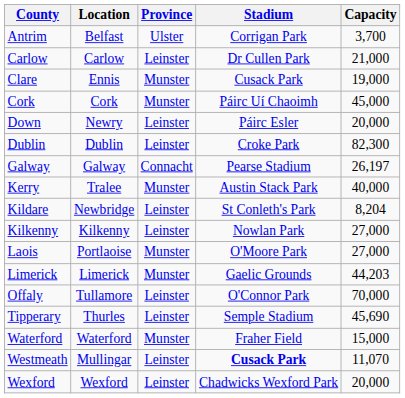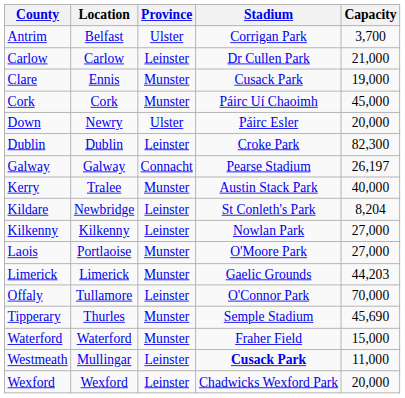 <table class="wikitable sortable" style="text-align:center">
 <tr>
 <th><a href='#'>County</a></th>
 <th>Location</th>
 <th><a href='#'>Province</a></th>
 <th><a href='#'>Stadium</a></th>
 <th>Capacity</th>
 </tr>
 <tr>
 <td style="text-align:left"> <a href='#'>Antrim</a></td>
 <td><a href='#'>Belfast</a></td>
 <td><a href='#'>Ulster</a></td>
 <td><a href='#'>Corrigan Park</a></td>
 <td>3,700</td>
 </tr>
 <tr>
 <td style="text-align:left"> <a href='#'>Carlow</a></td>
 <td><a href='#'>Carlow</a></td>
 <td><a href='#'>Leinster</a></td>
 <td><a href='#'>Dr Cullen Park</a></td>
 <td>21,000</td>
 </tr>
 <tr>
 <td style="text-align:left"> <a href='#'>Clare</a></td>
 <td><a href='#'>Ennis</a></td>
 <td><a href='#'>Munster</a></td>
 <td><a href='#'>Cusack Park</a></td>
 <td>19,000</td>
 </tr>
 <tr>
 <td style="text-align:left"> <a href='#'>Cork</a></td>
 <td><a href='#'>Cork</a></td>
 <td><a href='#'>Munster</a></td>
 <td><a href='#'>Páirc Uí Chaoimh</a></td>
 <td>45,000</td>
 </tr>
 <tr>
 <td style="text-align:left"> <a href='#'>Down</a></td>
 <td><a href='#'>Newry</a></td>
-<td><a href='#'>Leinster</a></td>
+<td><a href='#'>Ulster</a></td>
 <td><a href='#'>Páirc Esler</a></td>
 <td>20,000</td>
 </tr>
 <tr>
 <td style="text-align:left"> <a href='#'>Dublin</a></td>
 <td><a href='#'>Dublin</a></td>
 <td><a href='#'>Leinster</a></td>
 <td><a href='#'>Croke Park</a></td>
 <td>82,300</td>
 </tr>
 <tr>
 <td style="text-align:left"> <a href='#'>Galway</a></td>
 <td><a href='#'>Galway</a></td>
 <td><a href='#'>Connacht</a></td>
 <td><a href='#'>Pearse Stadium</a></td>
 <td>26,197</td>
 </tr>
 <tr>
 <td style="text-align:left"> <a href='#'>Kerry</a></td>
 <td><a href='#'>Tralee</a></td>
 <td><a href='#'>Munster</a></td>
 <td><a href='#'>Austin Stack Park</a></td>
 <td>40,000</td>
 </tr>
 <tr>
 <td style="text-align:left"> <a href='#'>Kildare</a></td>
 <td><a href='#'>Newbridge</a></td>
 <td><a href='#'>Leinster</a></td>
 <td><a href='#'>St Conleth's Park</a></td>
 <td>8,204</td>
 </tr>
 <tr>
 <td style="text-align:left"> <a href='#'>Kilkenny</a></td>
 <td><a href='#'>Kilkenny</a></td>
 <td><a href='#'>Leinster</a></td>
 <td><a href='#'>Nowlan Park</a></td>
 <td>27,000</td>
 </tr>
 <tr>
 <td style="text-align:left"> <a href='#'>Laois</a></td>
 <td><a href='#'>Portlaoise</a></td>
 <td><a href='#'>Munster</a></td>
 <td><a href='#'>O'Moore Park</a></td>
 <td>27,000</td>
 </tr>
 <tr>
 <td style="text-align:left"> <a href='#'>Limerick</a></td>
 <td><a href='#'>Limerick</a></td>
 <td><a href='#'>Munster</a></td>
 <td><a href='#'>Gaelic Grounds</a></td>
 <td>44,203</td>
 </tr>
 <tr>
 <td style="text-align:left"> <a href='#'>Offaly</a></td>
 <td><a href='#'>Tullamore</a></td>
 <td><a href='#'>Leinster</a></td>
 <td><a href='#'>O'Connor Park</a></td>
 <td>70,000</td>
 </tr>
 <tr>
 <td style="text-align:left"> <a href='#'>Tipperary</a></td>
 <td><a href='#'>Thurles</a></td>
-<td><a href='#'>Leinster</a></td>
+<td><a href='#'>Munster</a></td>
 <td><a href='#'>Semple Stadium</a></td>
 <td>45,690</td>
 </tr>
 <tr>
 <td style="text-align:left"> <a href='#'>Waterford</a></td>
 <td><a href='#'>Waterford</a></td>
 <td><a href='#'>Munster</a></td>
 <td><a href='#'>Fraher Field</a></td>
 <td>15,000</td>
 </tr>
 <tr>
 <td style="text-align:left"> <a href='#'>Westmeath</a></td>
 <td><a href='#'>Mullingar</a></td>
 <td><a href='#'>Leinster</a></td>
 <td><strong><a href='#'>Cusack Park</a></strong></td>
-<td>11,070</td>
+<td>11,000</td>
 </tr>
 <tr>
 <td style="text-align:left"> <a href='#'>Wexford</a></td>
 <td><a href='#'>Wexford</a></td>
 <td><a href='#'>Leinster</a></td>
 <td><a href='#'>Chadwicks Wexford Park</a></td>
 <td>20,000</td>
 </tr>
 </table>
